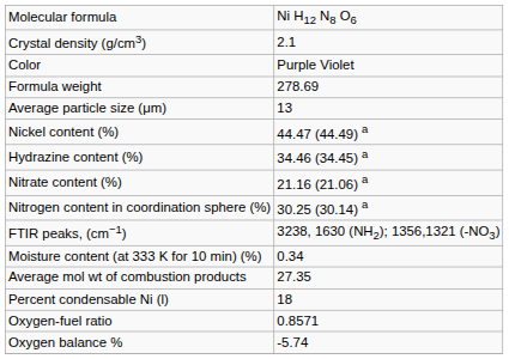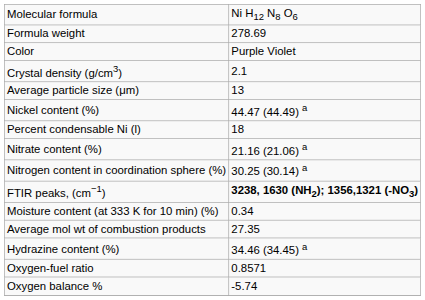 <table class="wikitable">
 <tr>
 <td>Molecular formula</td>
 <td>Ni H<sub>12</sub> N<sub>8</sub> O<sub>6</sub></td>
 </tr>
 <tr>
-<td>Crystal density (g/cm<sup>3</sup>)</td>
-<td>2.1</td>
+<td>Formula weight</td>
+<td>278.69</td>
 </tr>
 <tr>
 <td>Color</td>
 <td>Purple Violet</td>
 </tr>
 <tr>
-<td>Formula weight</td>
-<td>278.69</td>
+<td>Crystal density (g/cm<sup>3</sup>)</td>
+<td>2.1</td>
 </tr>
 <tr>
 <td>Average particle size (μm)</td>
 <td>13</td>
 </tr>
 <tr>
 <td>Nickel content (%)</td>
 <td>44.47 (44.49) <sup>a</sup></td>
 </tr>
 <tr>
-<td>Hydrazine content (%)</td>
-<td>34.46 (34.45) <sup>a</sup></td>
+<td>Percent condensable Ni (l)</td>
+<td>18</td>
 </tr>
 <tr>
 <td>Nitrate content (%)</td>
 <td>21.16 (21.06) <sup>a</sup></td>
 </tr>
 <tr>
 <td>Nitrogen content in coordination sphere (%)</td>
 <td>30.25 (30.14) <sup>a</sup></td>
 </tr>
 <tr>
 <td>FTIR peaks, (cm<sup>−1</sup>)</td>
-<td>3238, 1630 (NH<sub>2</sub>); 1356,1321 (-NO<sub>3</sub>)</td>
+<td><strong>3238, 1630 (NH<sub>2</sub>); 1356,1321 (-NO<sub>3</sub>)</strong></td>
 </tr>
 <tr>
 <td>Moisture content (at 333 K for 10 min) (%)</td>
 <td>0.34</td>
 </tr>
 <tr>
 <td>Average mol wt of combustion products</td>
 <td>27.35</td>
 </tr>
 <tr>
-<td>Percent condensable Ni (l)</td>
-<td>18</td>
+<td>Hydrazine content (%)</td>
+<td>34.46 (34.45) <sup>a</sup></td>
 </tr>
 <tr>
 <td>Oxygen-fuel ratio</td>
 <td>0.8571</td>
 </tr>
 <tr>
 <td>Oxygen balance %</td>
 <td>-5.74</td>
 </tr>
 <tr>
 </tr>
 </table>
